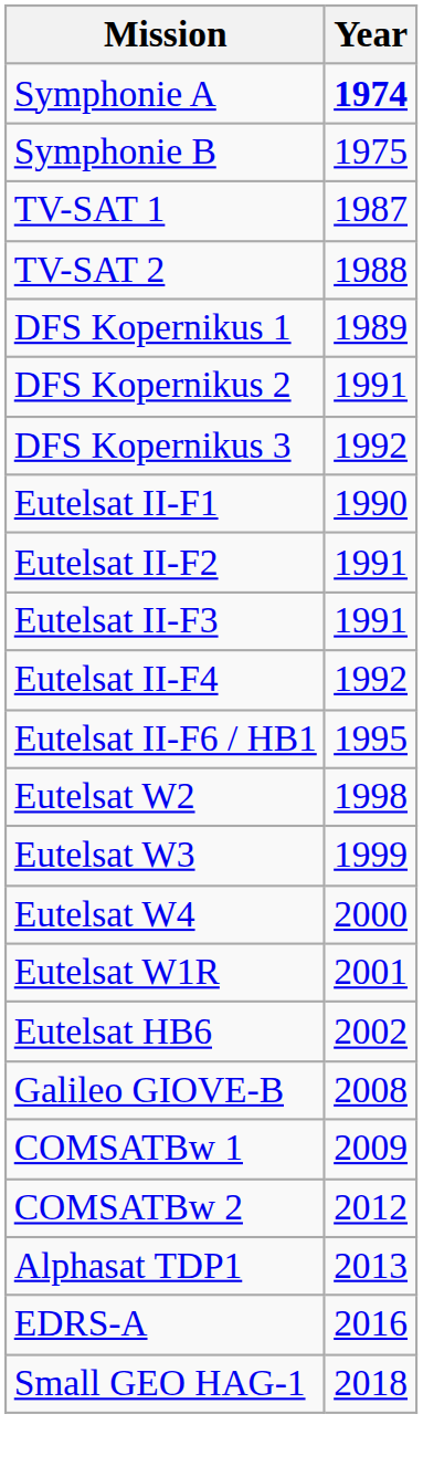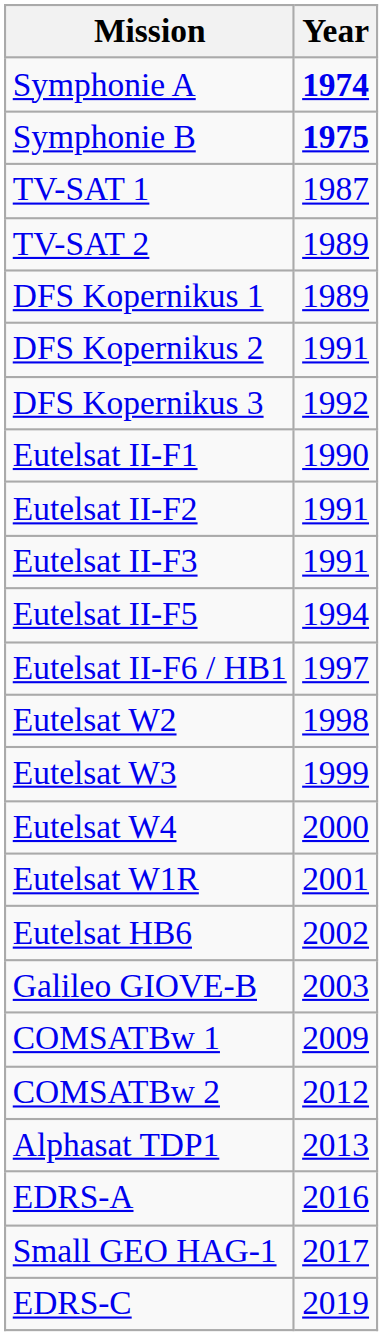 <table class=wikitable>
 <tr>
 <th>Mission</th>
 <th>Year</th>
 </tr>
 <tr>
 <td><a href='#'>Symphonie A</a></td>
 <td><strong><a href='#'>1974</a></strong></td>
 </tr>
 <tr>
 <td><a href='#'>Symphonie B</a></td>
-<td><a href='#'>1975</a></td>
+<td><strong><a href='#'>1975</a></strong></td>
 </tr>
 <tr>
 <td><a href='#'>TV-SAT 1</a></td>
 <td><a href='#'>1987</a></td>
 </tr>
 <tr>
 <td><a href='#'>TV-SAT 2</a></td>
-<td><a href='#'>1988</a></td>
+<td><a href='#'>1989</a></td>
 </tr>
 <tr>
 <td><a href='#'>DFS Kopernikus 1</a></td>
 <td><a href='#'>1989</a></td>
 </tr>
 <tr>
 <td><a href='#'>DFS Kopernikus 2</a></td>
 <td><a href='#'>1991</a></td>
 </tr>
 <tr>
 <td><a href='#'>DFS Kopernikus 3</a></td>
 <td><a href='#'>1992</a></td>
 </tr>
 <tr>
 <td><a href='#'>Eutelsat II-F1</a></td>
 <td><a href='#'>1990</a></td>
 </tr>
 <tr>
 <td><a href='#'>Eutelsat II-F2</a></td>
 <td><a href='#'>1991</a></td>
 </tr>
 <tr>
 <td><a href='#'>Eutelsat II-F3</a></td>
 <td><a href='#'>1991</a></td>
 </tr>
 <tr>
-<td><a href='#'>Eutelsat II-F4</a></td>
-<td><a href='#'>1992</a></td>
+<td><a href='#'>Eutelsat II-F5</a></td>
+<td><a href='#'>1994</a></td>
 </tr>
 <tr>
 <td><a href='#'>Eutelsat II-F6 / HB1</a></td>
-<td><a href='#'>1995</a></td>
+<td><a href='#'>1997</a></td>
 </tr>
 <tr>
 <td><a href='#'>Eutelsat W2</a></td>
 <td><a href='#'>1998</a></td>
 </tr>
 <tr>
 <td><a href='#'>Eutelsat W3</a></td>
 <td><a href='#'>1999</a></td>
 </tr>
 <tr>
 <td><a href='#'>Eutelsat W4 </a></td>
 <td><a href='#'>2000</a></td>
 </tr>
 <tr>
 <td><a href='#'>Eutelsat W1R</a></td>
 <td><a href='#'>2001</a></td>
 </tr>
 <tr>
 <td><a href='#'>Eutelsat HB6</a></td>
 <td><a href='#'>2002</a></td>
 </tr>
 <tr>
 <td><a href='#'>Galileo GIOVE-B </a></td>
-<td><a href='#'>2008</a></td>
+<td><a href='#'>2003</a></td>
 </tr>
 <tr>
 <td><a href='#'>COMSATBw 1</a></td>
 <td><a href='#'>2009</a></td>
 </tr>
 <tr>
 <td><a href='#'>COMSATBw 2</a></td>
 <td><a href='#'>2012</a></td>
 </tr>
 <tr>
 <td><a href='#'>Alphasat TDP1 </a></td>
 <td><a href='#'>2013</a></td>
 </tr>
 <tr>
 <td><a href='#'>EDRS-A</a></td>
 <td><a href='#'>2016</a></td>
 </tr>
 <tr>
 <td><a href='#'>Small GEO HAG-1</a></td>
-<td><a href='#'>2018</a></td>
+<td><a href='#'>2017</a></td>
+</tr>
+<tr>
+<td><a href='#'>EDRS-C</a></td>
+<td><a href='#'>2019</a></td>
 </tr>
 </table>
